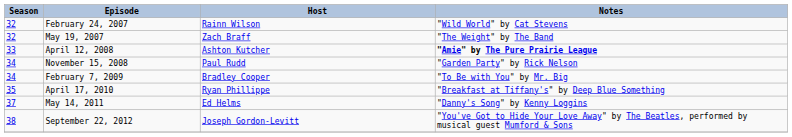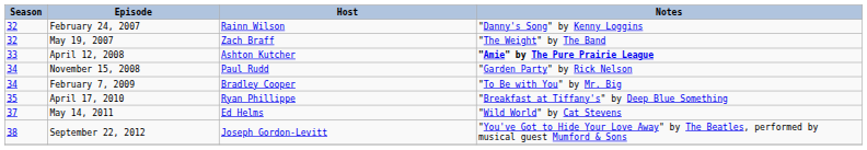 <table class="wikitable" style="width:100%;">
 <tr>
 <th style="background:#B0C4DE;" width="5%">Season</th>
 <th style="background:#B0C4DE;" width="20%">Episode</th>
 <th style="background:#B0C4DE;" width="30%">Host</th>
 <th style="background:#B0C4DE;" width="45%">Notes</th>
 </tr>
 <tr>
 <td><a href='#'>32</a></td>
 <td>February 24, 2007</td>
 <td><a href='#'>Rainn Wilson</a></td>
-<td>"<a href='#'>Wild World</a>" by <a href='#'>Cat Stevens</a></td>
+<td>"<a href='#'>Danny's Song</a>" by <a href='#'>Kenny Loggins</a></td>
 </tr>
 <tr>
 <td><a href='#'>32</a></td>
 <td>May 19, 2007</td>
 <td><a href='#'>Zach Braff</a></td>
 <td>"<a href='#'>The Weight</a>" by <a href='#'>The Band</a></td>
 </tr>
 <tr>
 <td><a href='#'>33</a></td>
 <td>April 12, 2008</td>
 <td><a href='#'>Ashton Kutcher</a></td>
 <td><strong>"<a href='#'>Amie</a>" by <a href='#'>The Pure Prairie League</a></strong></td>
 </tr>
 <tr>
 <td><a href='#'>34</a></td>
 <td>November 15, 2008</td>
 <td><a href='#'>Paul Rudd</a></td>
 <td>"<a href='#'>Garden Party</a>" by <a href='#'>Rick Nelson</a></td>
 </tr>
 <tr>
 <td><a href='#'>34</a></td>
 <td>February 7, 2009</td>
 <td><a href='#'>Bradley Cooper</a></td>
 <td>"<a href='#'>To Be with You</a>" by <a href='#'>Mr. Big</a></td>
 </tr>
 <tr>
 <td><a href='#'>35</a></td>
 <td>April 17, 2010</td>
 <td><a href='#'>Ryan Phillippe</a></td>
 <td>"<a href='#'>Breakfast at Tiffany's</a>" by <a href='#'>Deep Blue Something</a></td>
 </tr>
 <tr>
 <td><a href='#'>37</a></td>
 <td>May 14, 2011</td>
 <td><a href='#'>Ed Helms</a></td>
-<td>"<a href='#'>Danny's Song</a>" by <a href='#'>Kenny Loggins</a></td>
+<td>"<a href='#'>Wild World</a>" by <a href='#'>Cat Stevens</a></td>
 </tr>
 <tr>
 <td><a href='#'>38</a></td>
 <td>September 22, 2012</td>
 <td><a href='#'>Joseph Gordon-Levitt</a></td>
 <td>"<a href='#'>You've Got to Hide Your Love Away</a>" by <a href='#'>The Beatles</a>, performed by musical guest <a href='#'>Mumford & Sons</a></td>
 </tr>
 <tr>
 </tr>
 </table>
